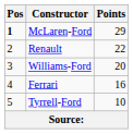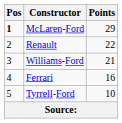 <table class="wikitable" style="font-size: 95%;">
 <tr>
 <th>Pos</th>
 <th>Constructor</th>
 <th>Points</th>
 </tr>
 <tr>
 <td><strong>1</strong></td>
 <td> <a href='#'>McLaren</a>-<a href='#'>Ford</a></td>
 <td style="text-align:right;">29</td>
 </tr>
 <tr>
 <td>2</td>
 <td> <a href='#'>Renault</a></td>
 <td style="text-align:right;">22</td>
 </tr>
 <tr>
 <td>3</td>
 <td> <a href='#'>Williams</a>-<a href='#'>Ford</a></td>
-<td style="text-align:right;">20</td>
+<td style="text-align:right;">21</td>
 </tr>
 <tr>
 <td>4</td>
 <td> <a href='#'>Ferrari</a></td>
 <td style="text-align:right;">16</td>
 </tr>
 <tr>
 <td>5</td>
 <td> <a href='#'>Tyrrell</a>-<a href='#'>Ford</a></td>
 <td style="text-align:right;">10</td>
 </tr>
 <tr>
 <th colspan=4>Source: </th>
 </tr>
 </table>
